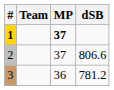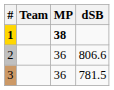 <table class="wikitable" style="font-size: 95%;">
 <tr>
 <th>#</th>
 <th>Team</th>
 <th>MP</th>
 <th>dSB</th>
 </tr>
 <tr>
 <td style="background:gold;"><strong>1</strong></td>
 <td><strong></strong></td>
-<td><strong>37</strong></td>
+<td><strong>38</strong></td>
 <td></td>
 </tr>
 <tr>
 <td style="background:silver;">2</td>
 <td></td>
-<td>37</td>
+<td>36</td>
 <td>806.6</td>
 </tr>
 <tr>
 <td style="background:#c96;">3</td>
 <td></td>
 <td>36</td>
-<td>781.2</td>
+<td>781.5</td>
 </tr>
 </table>
